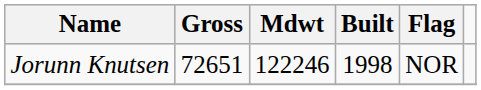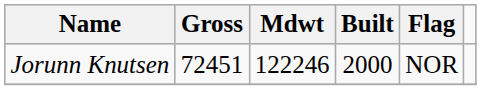 <table class="sortable wikitable" style="text-align:center;">
 <tr>
 <th>Name<br></th>
 <th>Gross<br></th>
 <th>Mdwt <br></th>
 <th>Built  <br></th>
 <th>Flag</th>
 </tr>
 <tr>
 <td style="text-align:left;"><em>Jorunn Knutsen</em></td>
-<td>72651</td>
+<td>72451</td>
 <td>122246</td>
-<td>1998</td>
+<td>2000</td>
 <td>NOR</td>
 <td></td>
 </tr>
 <tr>
 </tr>
 </table>
